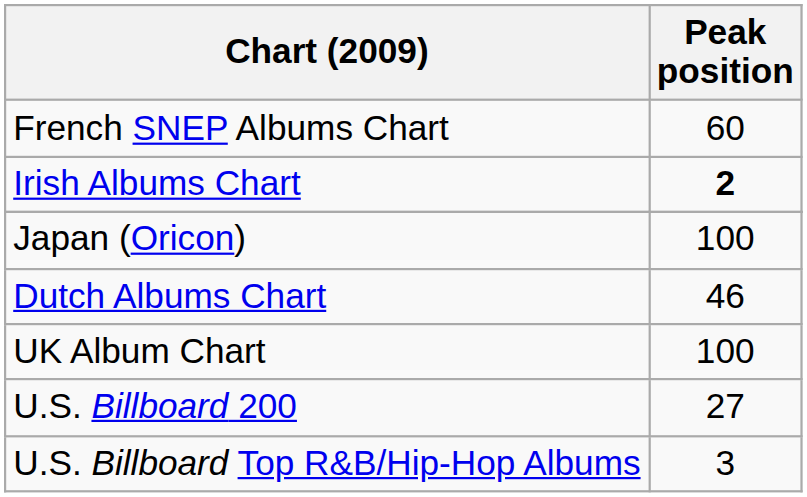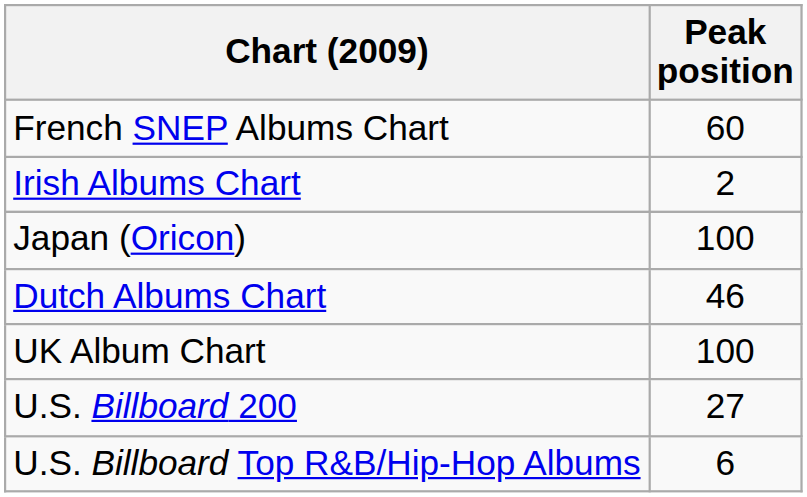 <table class="wikitable sortable">
 <tr>
 <th>Chart (2009)</th>
 <th>Peak<br>position</th>
 </tr>
 <tr>
 <td>French <a href='#'>SNEP</a> Albums Chart</td>
 <td align="center">60</td>
 </tr>
 <tr>
 <td><a href='#'>Irish Albums Chart</a></td>
-<td align="center"><strong>2</strong></td>
+<td align="center">2</td>
 </tr>
 <tr>
 </tr>
 <tr>
 <td>Japan (<a href='#'>Oricon</a>)</td>
 <td align="center">100</td>
 </tr>
 <tr>
 <td><a href='#'>Dutch Albums Chart</a></td>
 <td align="center">46</td>
 </tr>
 <tr>
 <td>UK Album Chart</td>
 <td align="center">100</td>
 </tr>
 <tr>
 <td>U.S. <a href='#'><em>Billboard</em> 200</a></td>
 <td align="center">27</td>
 </tr>
 <tr>
 <td>U.S. <em>Billboard</em> <a href='#'>Top R&B/Hip-Hop Albums</a></td>
-<td align="center">3</td>
+<td align="center">6</td>
 </tr>
 </table>
